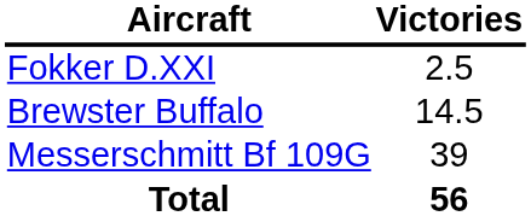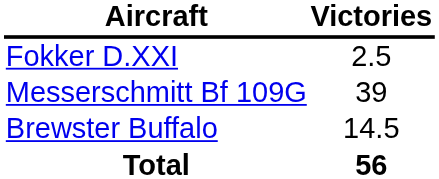 <table cellpadding="1" cellspacing="0">
 <tr>
 <th>Aircraft</th>
 <th>Victories</th>
 </tr>
 <tr>
 <th bgcolor="#000000" colspan="2"></th>
 </tr>
 <tr>
 <td><a href='#'>Fokker D.XXI</a></td>
 <td align="center">2.5</td>
 </tr>
 <tr>
+<td><a href='#'>Messerschmitt Bf 109G</a></td>
+<td align="center">39</td>
+</tr>
+<tr>
 <td><a href='#'>Brewster Buffalo</a></td>
 <td align="center">14.5</td>
-</tr>
-<tr>
-<td><a href='#'>Messerschmitt Bf 109G</a></td>
-<td align="center">39</td>
 </tr>
 <tr>
 <th>Total</th>
 <th>56</th>
 </tr>
 <tr>
 </tr>
 </table>
